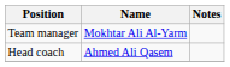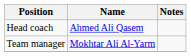 <table class="wikitable">
 <tr>
 <th>Position</th>
 <th>Name</th>
 <th>Notes</th>
 </tr>
 <tr>
+<td>Head coach</td>
+<td> <a href='#'>Ahmed Ali Qasem</a></td>
+<td></td>
+</tr>
+<tr>
 <td>Team manager</td>
 <td> <a href='#'>Mokhtar Ali Al-Yarm</a></td>
 <td></td>
 </tr>
 <tr>
-<td>Head coach</td>
-<td> <a href='#'>Ahmed Ali Qasem</a></td>
-<td></td>
-</tr>
-<tr>
 </tr>
 </table>
